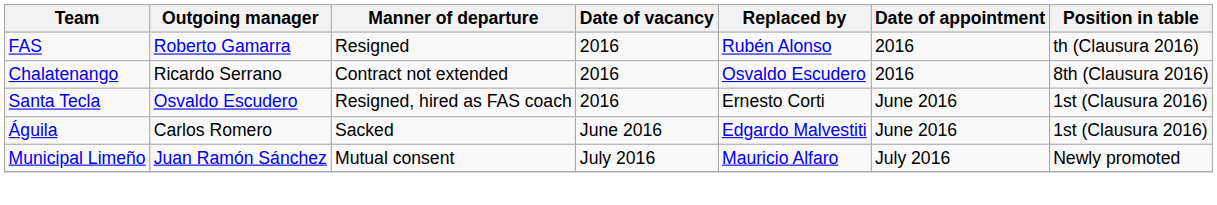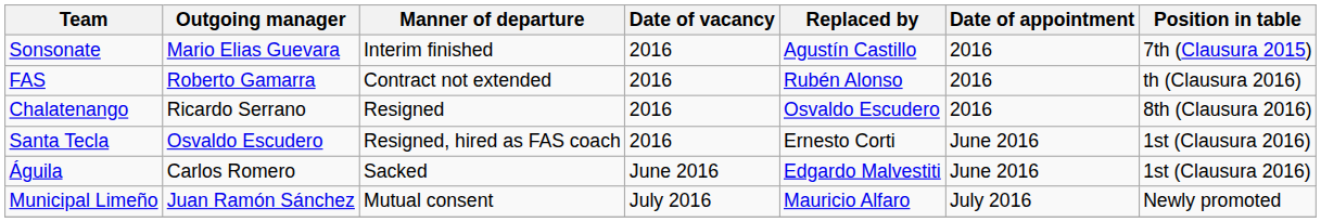 <table class="wikitable">
 <tr>
 <th>Team</th>
 <th>Outgoing manager</th>
 <th>Manner of departure</th>
 <th>Date of vacancy</th>
 <th>Replaced by</th>
 <th>Date of appointment</th>
 <th>Position in table</th>
 </tr>
 <tr>
+<td><a href='#'>Sonsonate</a></td>
+<td> <a href='#'>Mario Elias Guevara</a></td>
+<td>Interim finished</td>
+<td>2016</td>
+<td> <a href='#'>Agustín Castillo</a></td>
+<td>2016</td>
+<td>7th (<a href='#'>Clausura 2015</a>)</td>
+</tr>
+<tr>
 <td><a href='#'>FAS</a></td>
 <td> <a href='#'>Roberto Gamarra</a></td>
-<td>Resigned</td>
+<td>Contract not extended</td>
 <td>2016</td>
 <td> <a href='#'>Rubén Alonso</a></td>
 <td>2016</td>
 <td>th (Clausura 2016)</td>
 </tr>
 <tr>
 <td><a href='#'>Chalatenango</a></td>
 <td> Ricardo Serrano</td>
-<td>Contract not extended</td>
+<td>Resigned</td>
 <td>2016</td>
 <td> <a href='#'>Osvaldo Escudero</a></td>
 <td>2016</td>
 <td>8th (Clausura 2016)</td>
 </tr>
 <tr>
 <td><a href='#'>Santa Tecla</a></td>
 <td> <a href='#'>Osvaldo Escudero</a></td>
 <td>Resigned, hired as FAS coach</td>
 <td>2016</td>
 <td> Ernesto Corti</td>
 <td>June 2016</td>
 <td>1st (Clausura 2016)</td>
 </tr>
 <tr>
 <td><a href='#'>Águila</a></td>
 <td> Carlos Romero</td>
 <td>Sacked</td>
 <td>June 2016</td>
 <td> <a href='#'>Edgardo Malvestiti</a></td>
 <td>June 2016</td>
 <td>1st (Clausura 2016)</td>
 </tr>
 <tr>
 <td><a href='#'>Municipal Limeño</a></td>
 <td> <a href='#'>Juan Ramón Sánchez</a></td>
 <td>Mutual consent</td>
 <td>July 2016</td>
 <td> <a href='#'>Mauricio Alfaro</a></td>
 <td>July 2016</td>
 <td>Newly promoted</td>
 </tr>
 <tr>
 </tr>
 </table>
